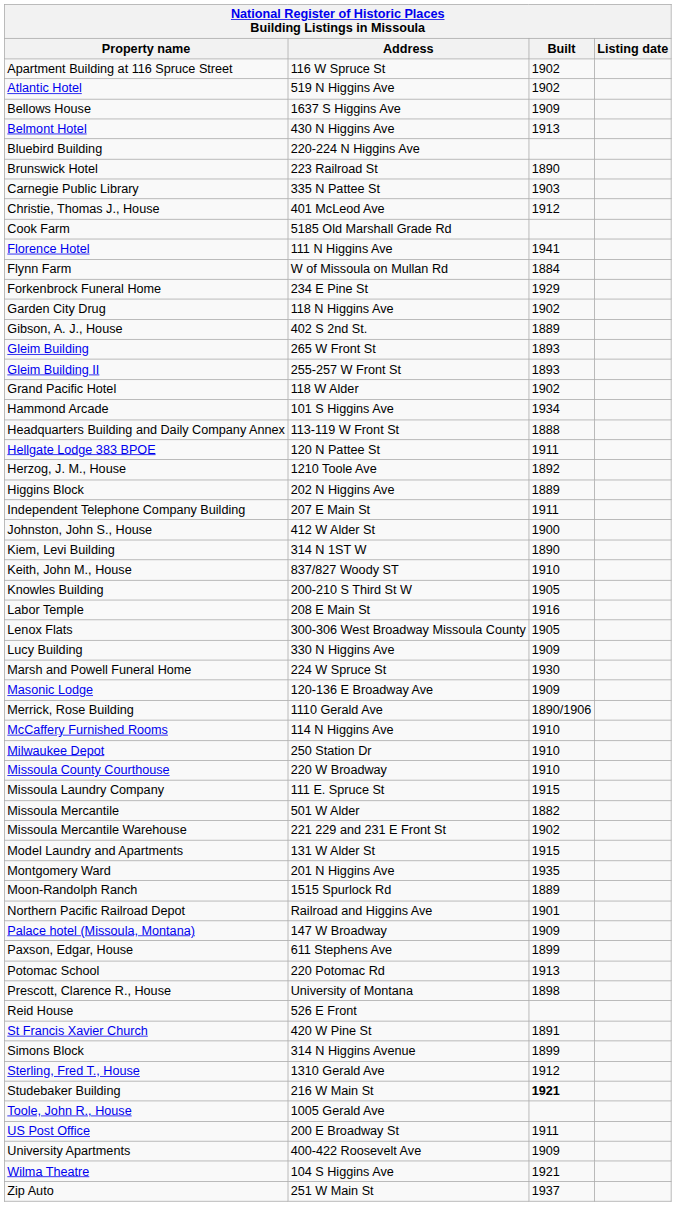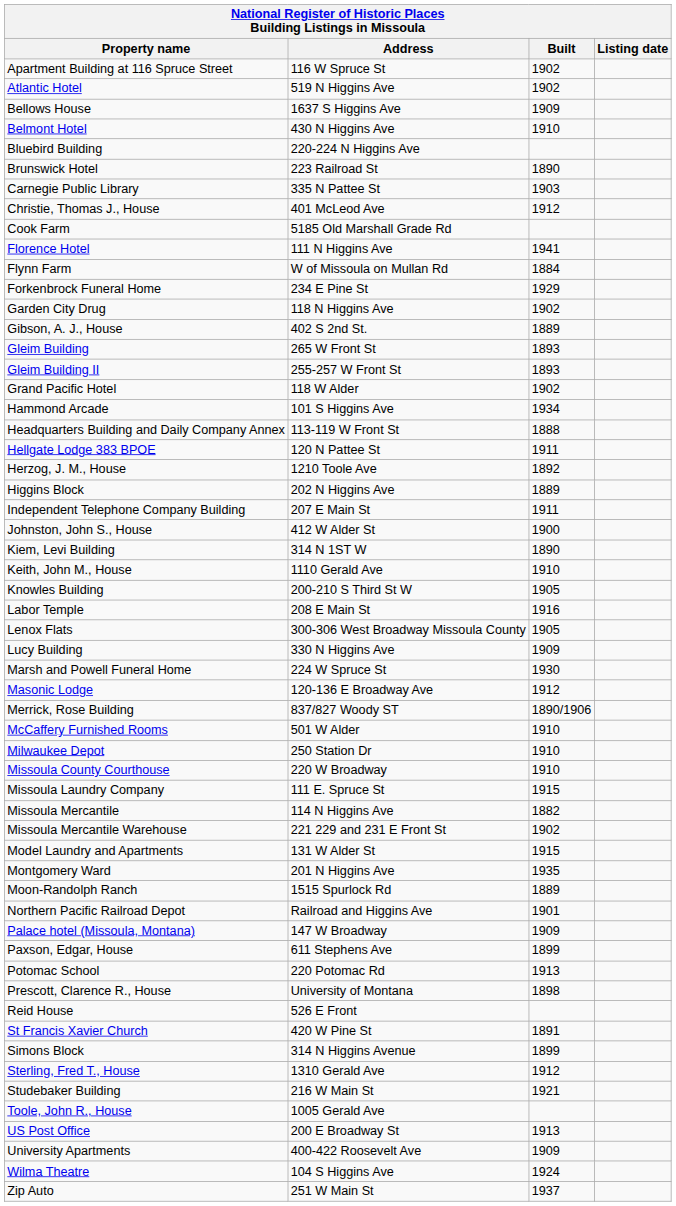 <table class="wikitable collapsible">
 <tr>
 <th colspan = "4" style="text-align: center;"><a href='#'>National Register of Historic Places</a> <br> Building Listings in Missoula</th>
 </tr>
 <tr>
 <th>Property name</th>
 <th>Address</th>
 <th>Built</th>
 <th>Listing date</th>
 </tr>
 <tr>
 <td>Apartment Building at 116 Spruce Street</td>
 <td>116 W Spruce St</td>
 <td>1902</td>
 <td></td>
 </tr>
 <tr>
 <td><a href='#'>Atlantic Hotel</a></td>
 <td>519 N Higgins Ave</td>
 <td>1902</td>
 <td></td>
 </tr>
 <tr>
 <td>Bellows House</td>
 <td>1637 S Higgins Ave</td>
 <td>1909</td>
 <td></td>
 </tr>
 <tr>
 <td><a href='#'>Belmont Hotel</a></td>
 <td>430 N Higgins Ave</td>
-<td>1913</td>
+<td>1910</td>
 <td></td>
 </tr>
 <tr>
 <td>Bluebird Building</td>
 <td>220-224 N Higgins Ave</td>
 <td></td>
 <td></td>
 </tr>
 <tr>
 <td>Brunswick Hotel</td>
 <td>223 Railroad St</td>
 <td>1890</td>
 <td></td>
 </tr>
 <tr>
 <td>Carnegie Public Library</td>
 <td>335 N Pattee St</td>
 <td>1903</td>
 <td></td>
 </tr>
 <tr>
 <td>Christie, Thomas J., House</td>
 <td>401 McLeod Ave</td>
 <td>1912</td>
 <td></td>
 </tr>
 <tr>
 <td>Cook Farm</td>
 <td>5185 Old Marshall Grade Rd</td>
 <td></td>
 <td></td>
 </tr>
 <tr>
 <td><a href='#'>Florence Hotel</a></td>
 <td>111 N Higgins Ave</td>
 <td>1941</td>
 <td></td>
 </tr>
 <tr>
 <td>Flynn Farm</td>
 <td>W of Missoula on Mullan Rd</td>
 <td>1884</td>
 <td></td>
 </tr>
 <tr>
 <td>Forkenbrock Funeral Home</td>
 <td>234 E Pine St</td>
 <td>1929</td>
 <td></td>
 </tr>
 <tr>
 <td>Garden City Drug</td>
 <td>118 N Higgins Ave</td>
 <td>1902</td>
 <td></td>
 </tr>
 <tr>
 <td>Gibson, A. J., House</td>
 <td>402 S 2nd St.</td>
 <td>1889</td>
 <td></td>
 </tr>
 <tr>
 <td><a href='#'>Gleim Building</a></td>
 <td>265 W Front St</td>
 <td>1893</td>
 <td></td>
 </tr>
 <tr>
 <td><a href='#'>Gleim Building II</a></td>
 <td>255-257 W Front St</td>
 <td>1893</td>
 <td></td>
 </tr>
 <tr>
 <td>Grand Pacific Hotel</td>
 <td>118 W Alder</td>
 <td>1902</td>
 <td></td>
 </tr>
 <tr>
 <td>Hammond Arcade</td>
 <td>101 S Higgins Ave</td>
 <td>1934</td>
 <td></td>
 </tr>
 <tr>
 <td>Headquarters Building and Daily Company Annex</td>
 <td>113-119 W Front St</td>
 <td>1888</td>
 <td></td>
 </tr>
 <tr>
 <td><a href='#'>Hellgate Lodge 383 BPOE</a></td>
 <td>120 N Pattee St</td>
 <td>1911</td>
 <td></td>
 </tr>
 <tr>
 <td>Herzog, J. M., House</td>
 <td>1210 Toole Ave</td>
 <td>1892</td>
 <td></td>
 </tr>
 <tr>
 <td>Higgins Block</td>
 <td>202 N Higgins Ave</td>
 <td>1889</td>
 <td></td>
 </tr>
 <tr>
 <td>Independent Telephone Company Building</td>
 <td>207 E Main St</td>
 <td>1911</td>
 <td></td>
 </tr>
 <tr>
 <td>Johnston, John S., House</td>
 <td>412 W Alder St</td>
 <td>1900</td>
 <td></td>
 </tr>
 <tr>
 <td>Kiem, Levi Building</td>
 <td>314 N 1ST W</td>
 <td>1890</td>
 <td></td>
 </tr>
 <tr>
 <td>Keith, John M., House</td>
-<td>837/827 Woody ST</td>
+<td>1110 Gerald Ave</td>
 <td>1910</td>
 <td></td>
 </tr>
 <tr>
 <td>Knowles Building</td>
 <td>200-210 S Third St W</td>
 <td>1905</td>
 <td></td>
 </tr>
 <tr>
 <td>Labor Temple</td>
 <td>208 E Main St</td>
 <td>1916</td>
 <td></td>
 </tr>
 <tr>
 <td>Lenox Flats</td>
 <td>300-306 West Broadway Missoula County</td>
 <td>1905</td>
 <td></td>
 </tr>
 <tr>
 <td>Lucy Building</td>
 <td>330 N Higgins Ave</td>
 <td>1909</td>
 <td></td>
 </tr>
 <tr>
 <td>Marsh and Powell Funeral Home</td>
 <td>224 W Spruce St</td>
 <td>1930</td>
 <td></td>
 </tr>
 <tr>
 <td><a href='#'>Masonic Lodge</a></td>
 <td>120-136 E Broadway Ave</td>
-<td>1909</td>
+<td>1912</td>
 <td></td>
 </tr>
 <tr>
 <td>Merrick, Rose Building</td>
-<td>1110 Gerald Ave</td>
+<td>837/827 Woody ST</td>
 <td>1890/1906</td>
 <td></td>
 </tr>
 <tr>
 <td><a href='#'>McCaffery Furnished Rooms</a></td>
-<td>114 N Higgins Ave</td>
+<td>501 W Alder</td>
 <td>1910</td>
 <td></td>
 </tr>
 <tr>
 <td><a href='#'>Milwaukee Depot</a></td>
 <td>250 Station Dr</td>
 <td>1910</td>
 <td></td>
 </tr>
 <tr>
 <td><a href='#'>Missoula County Courthouse</a></td>
 <td>220 W Broadway</td>
 <td>1910</td>
 <td></td>
 </tr>
 <tr>
 <td>Missoula Laundry Company</td>
 <td>111 E. Spruce St</td>
 <td>1915</td>
 <td></td>
 </tr>
 <tr>
 <td>Missoula Mercantile</td>
-<td>501 W Alder</td>
+<td>114 N Higgins Ave</td>
 <td>1882</td>
 <td></td>
 </tr>
 <tr>
 <td>Missoula Mercantile Warehouse</td>
 <td>221 229 and 231 E Front St</td>
 <td>1902</td>
 <td></td>
 </tr>
 <tr>
 <td>Model Laundry and Apartments</td>
 <td>131 W Alder St</td>
 <td>1915</td>
 <td></td>
 </tr>
 <tr>
 <td>Montgomery Ward</td>
 <td>201 N Higgins Ave</td>
 <td>1935</td>
 <td></td>
 </tr>
 <tr>
 <td>Moon-Randolph Ranch</td>
 <td>1515 Spurlock Rd</td>
 <td>1889</td>
 <td></td>
 </tr>
 <tr>
 <td>Northern Pacific Railroad Depot</td>
 <td>Railroad and Higgins Ave</td>
 <td>1901</td>
 <td></td>
 </tr>
 <tr>
 <td><a href='#'>Palace hotel (Missoula, Montana)</a></td>
 <td>147 W Broadway</td>
 <td>1909</td>
 <td></td>
 </tr>
 <tr>
 <td>Paxson, Edgar, House</td>
 <td>611 Stephens Ave</td>
 <td>1899</td>
 <td></td>
 </tr>
 <tr>
 <td>Potomac School</td>
 <td>220 Potomac Rd</td>
 <td>1913</td>
 <td></td>
 </tr>
 <tr>
 <td>Prescott, Clarence R., House</td>
 <td>University of Montana</td>
 <td>1898</td>
 <td></td>
 </tr>
 <tr>
 <td>Reid House</td>
 <td>526 E Front</td>
 <td></td>
 <td></td>
 </tr>
 <tr>
 <td><a href='#'>St Francis Xavier Church</a></td>
 <td>420 W Pine St</td>
 <td>1891</td>
 <td></td>
 </tr>
 <tr>
 <td>Simons Block</td>
 <td>314 N Higgins Avenue</td>
 <td>1899</td>
 <td></td>
 </tr>
 <tr>
 <td><a href='#'>Sterling, Fred T., House</a></td>
 <td>1310 Gerald Ave</td>
 <td>1912</td>
 <td></td>
 </tr>
 <tr>
 <td>Studebaker Building</td>
 <td>216 W Main St</td>
-<td><strong>1921</strong></td>
+<td>1921</td>
 <td></td>
 </tr>
 <tr>
 <td><a href='#'>Toole, John R., House</a></td>
 <td>1005 Gerald Ave</td>
 <td></td>
 <td></td>
 </tr>
 <tr>
 <td><a href='#'>US Post Office</a></td>
 <td>200 E Broadway St</td>
-<td>1911</td>
+<td>1913</td>
 <td></td>
 </tr>
 <tr>
 <td>University Apartments</td>
 <td>400-422 Roosevelt Ave</td>
 <td>1909</td>
 <td></td>
 </tr>
 <tr>
 <td><a href='#'>Wilma Theatre</a></td>
 <td>104 S Higgins Ave</td>
-<td>1921</td>
+<td>1924</td>
 <td></td>
 </tr>
 <tr>
 <td>Zip Auto</td>
 <td>251 W Main St</td>
 <td>1937</td>
 <td></td>
 </tr>
 </table>
